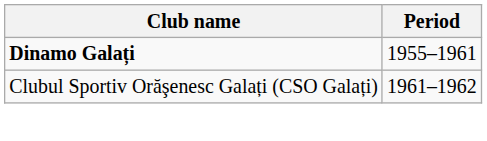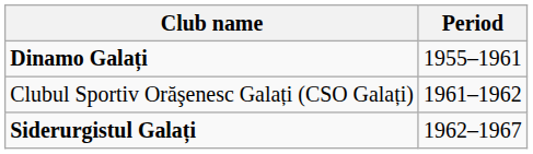 <table class="wikitable" style="font-size:95%; text-align: left;">
 <tr>
 <th>Club name </th>
 <th>Period</th>
 </tr>
 <tr>
 <td><strong>Dinamo Galați</strong></td>
 <td>1955–1961</td>
 </tr>
 <tr>
 <td>Clubul Sportiv Orăşenesc Galați (CSO Galați)</td>
 <td>1961–1962</td>
 </tr>
+<tr>
+<td><strong>Siderurgistul Galați</strong></td>
+<td>1962–1967</td>
+</tr>
 </table>
